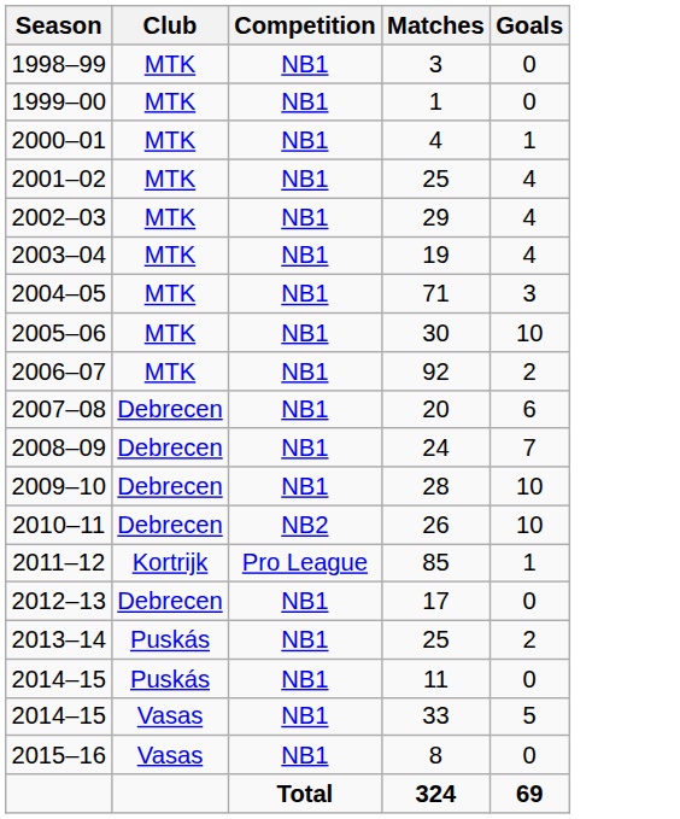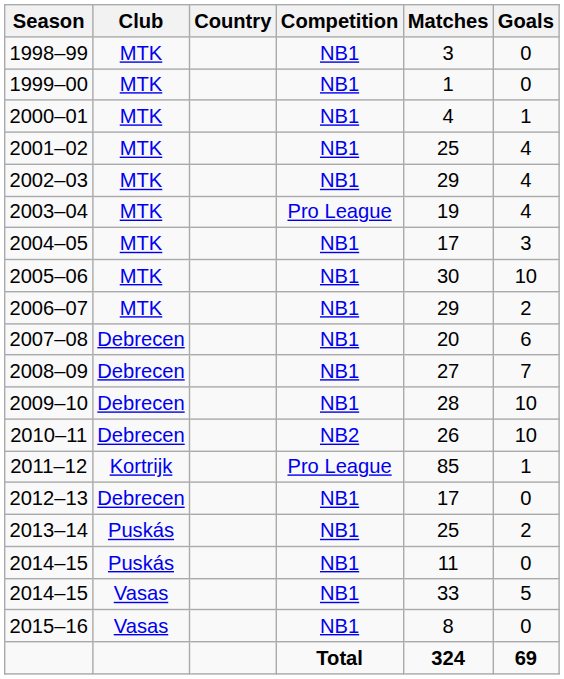 <table class="wikitable" style="font-size:90%; text-align: center;">
 <tr ---->
 <th>Season</th>
 <th>Club</th>
+<th>Country</th>
 <th>Competition</th>
 <th>Matches</th>
 <th>Goals</th>
 </tr>
 <tr ---->
 <td>1998–99</td>
 <td><a href='#'>MTK</a></td>
+<td></td>
 <td><a href='#'>NB1</a></td>
 <td>3</td>
 <td>0</td>
 </tr>
 <tr ---->
 <td>1999–00</td>
 <td><a href='#'>MTK</a></td>
+<td></td>
 <td><a href='#'>NB1</a></td>
 <td>1</td>
 <td>0</td>
 </tr>
 <tr ---->
 <td>2000–01</td>
 <td><a href='#'>MTK</a></td>
+<td></td>
 <td><a href='#'>NB1</a></td>
 <td>4</td>
 <td>1</td>
 </tr>
 <tr ---->
 <td>2001–02</td>
 <td><a href='#'>MTK</a></td>
+<td></td>
 <td><a href='#'>NB1</a></td>
 <td>25</td>
 <td>4</td>
 </tr>
 <tr ---->
 <td>2002–03</td>
 <td><a href='#'>MTK</a></td>
+<td></td>
 <td><a href='#'>NB1</a></td>
 <td>29</td>
 <td>4</td>
 </tr>
 <tr ---->
 <td>2003–04</td>
 <td><a href='#'>MTK</a></td>
-<td><a href='#'>NB1</a></td>
+<td></td>
+<td><a href='#'>Pro League</a></td>
 <td>19</td>
 <td>4</td>
 </tr>
 <tr ---->
 <td>2004–05</td>
 <td><a href='#'>MTK</a></td>
+<td></td>
 <td><a href='#'>NB1</a></td>
-<td>71</td>
+<td>17</td>
 <td>3</td>
 </tr>
 <tr ---->
 <td>2005–06</td>
 <td><a href='#'>MTK</a></td>
+<td></td>
 <td><a href='#'>NB1</a></td>
 <td>30</td>
 <td>10</td>
 </tr>
 <tr ---->
 <td>2006–07</td>
 <td><a href='#'>MTK</a></td>
+<td></td>
 <td><a href='#'>NB1</a></td>
-<td>92</td>
+<td>29</td>
 <td>2</td>
 </tr>
 <tr ---->
 <td>2007–08</td>
 <td><a href='#'>Debrecen</a></td>
+<td></td>
 <td><a href='#'>NB1</a></td>
 <td>20</td>
 <td>6</td>
 </tr>
 <tr ---->
 <td>2008–09</td>
 <td><a href='#'>Debrecen</a></td>
+<td></td>
 <td><a href='#'>NB1</a></td>
-<td>24</td>
+<td>27</td>
 <td>7</td>
 </tr>
 <tr ---->
 <td>2009–10</td>
 <td><a href='#'>Debrecen</a></td>
+<td></td>
 <td><a href='#'>NB1</a></td>
 <td>28</td>
 <td>10</td>
 </tr>
 <tr ---->
 <td>2010–11</td>
 <td><a href='#'>Debrecen</a></td>
+<td></td>
 <td><a href='#'>NB2</a></td>
 <td>26</td>
 <td>10</td>
 </tr>
 <tr ---->
 <td>2011–12</td>
 <td><a href='#'>Kortrijk</a></td>
+<td></td>
 <td><a href='#'>Pro League</a></td>
 <td>85</td>
 <td>1</td>
 </tr>
 <tr ---->
 <td>2012–13</td>
 <td><a href='#'>Debrecen</a></td>
+<td></td>
 <td><a href='#'>NB1</a></td>
 <td>17</td>
 <td>0</td>
 </tr>
 <tr ---->
 <td>2013–14</td>
 <td><a href='#'>Puskás</a></td>
+<td></td>
 <td><a href='#'>NB1</a></td>
 <td>25</td>
 <td>2</td>
 </tr>
 <tr ---->
 <td>2014–15</td>
 <td><a href='#'>Puskás</a></td>
+<td></td>
 <td><a href='#'>NB1</a></td>
 <td>11</td>
 <td>0</td>
 </tr>
 <tr ---->
 <td>2014–15</td>
 <td><a href='#'>Vasas</a></td>
+<td></td>
 <td><a href='#'>NB1</a></td>
 <td>33</td>
 <td>5</td>
 </tr>
 <tr ---->
 <td>2015–16</td>
 <td><a href='#'>Vasas</a></td>
+<td></td>
 <td><a href='#'>NB1</a></td>
 <td>8</td>
 <td>0</td>
 </tr>
 <tr ---->
 <td></td>
 <td></td>
+<td></td>
 <td><strong>Total</strong></td>
 <td><strong>324</strong></td>
 <td><strong>69</strong></td>
 </tr>
 </table>
